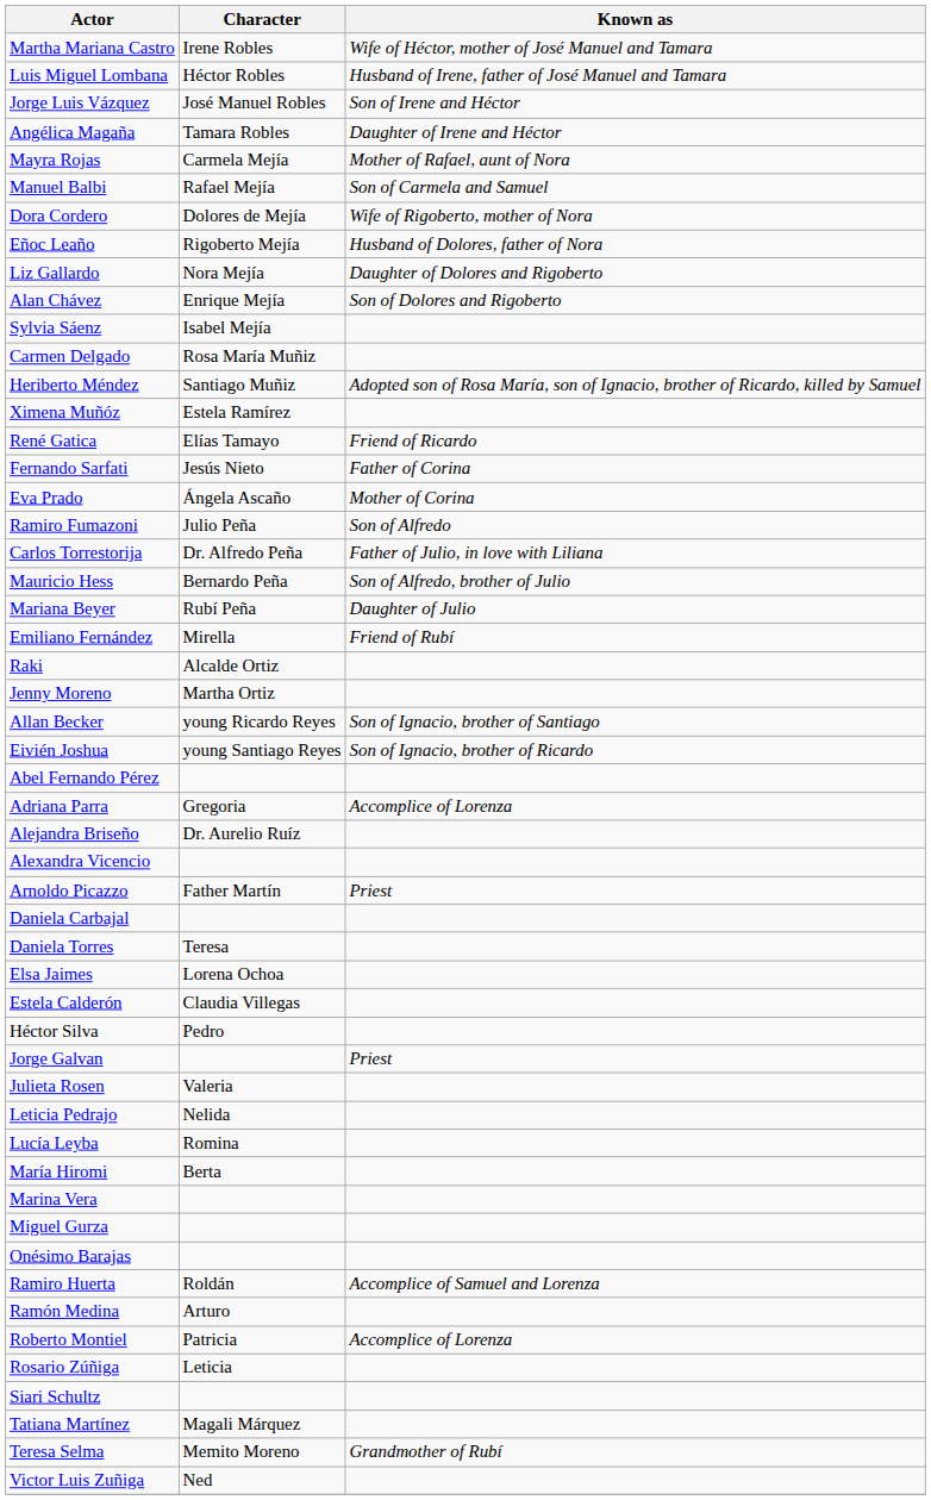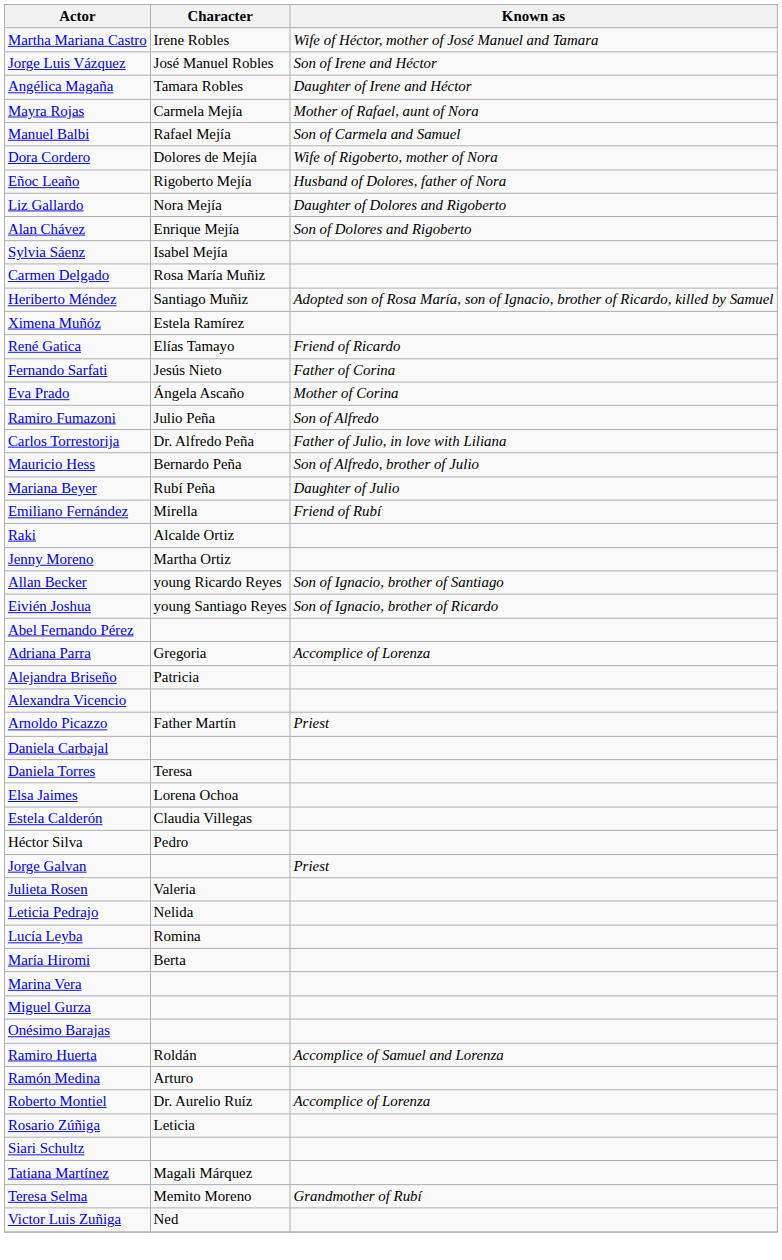 <table class="wikitable">
 <tr>
 <th>Actor</th>
 <th>Character</th>
 <th>Known as</th>
 </tr>
 <tr>
 <td><a href='#'>Martha Mariana Castro</a></td>
 <td>Irene Robles</td>
 <td><em>Wife of Héctor, mother of José Manuel and Tamara</em></td>
-</tr>
-<tr>
-<td><a href='#'>Luis Miguel Lombana</a></td>
-<td>Héctor Robles</td>
-<td><em>Husband of Irene, father of José Manuel and Tamara</em></td>
 </tr>
 <tr>
 <td><a href='#'>Jorge Luis Vázquez</a></td>
 <td>José Manuel Robles</td>
 <td><em>Son of Irene and Héctor</em></td>
 </tr>
 <tr>
 <td><a href='#'>Angélica Magaña</a></td>
 <td>Tamara Robles</td>
 <td><em>Daughter of Irene and Héctor</em></td>
 </tr>
 <tr>
 <td><a href='#'>Mayra Rojas</a></td>
 <td>Carmela Mejía</td>
 <td><em>Mother of Rafael, aunt of Nora</em></td>
 </tr>
 <tr>
 <td><a href='#'>Manuel Balbi</a></td>
 <td>Rafael Mejía</td>
 <td><em>Son of Carmela and Samuel</em></td>
 </tr>
 <tr>
 <td><a href='#'>Dora Cordero</a></td>
 <td>Dolores de Mejía</td>
 <td><em>Wife of Rigoberto, mother of Nora</em></td>
 </tr>
 <tr>
 <td><a href='#'>Eñoc Leaño</a></td>
 <td>Rigoberto Mejía</td>
 <td><em>Husband of Dolores, father of Nora</em></td>
 </tr>
 <tr>
 <td><a href='#'>Liz Gallardo</a></td>
 <td>Nora Mejía</td>
 <td><em>Daughter of Dolores and Rigoberto</em></td>
 </tr>
 <tr>
 <td><a href='#'>Alan Chávez</a></td>
 <td>Enrique Mejía</td>
 <td><em>Son of Dolores and Rigoberto</em></td>
 </tr>
 <tr>
 <td><a href='#'>Sylvia Sáenz</a></td>
 <td>Isabel Mejía</td>
 <td></td>
 </tr>
 <tr>
 <td><a href='#'>Carmen Delgado</a></td>
 <td>Rosa María Muñiz</td>
 <td></td>
 </tr>
 <tr>
 <td><a href='#'>Heriberto Méndez</a></td>
 <td>Santiago Muñiz</td>
 <td><em>Adopted son of Rosa María, son of Ignacio, brother of Ricardo, killed by Samuel</em></td>
 </tr>
 <tr>
 <td><a href='#'>Ximena Muñóz</a></td>
 <td>Estela Ramírez</td>
 <td></td>
 </tr>
 <tr>
 <td><a href='#'>René Gatica</a></td>
 <td>Elías Tamayo</td>
 <td><em>Friend of Ricardo</em></td>
 </tr>
 <tr>
 <td><a href='#'>Fernando Sarfati</a></td>
 <td>Jesús Nieto</td>
 <td><em>Father of Corina</em></td>
 </tr>
 <tr>
 <td><a href='#'>Eva Prado</a></td>
 <td>Ángela Ascaño</td>
 <td><em>Mother of Corina</em></td>
 </tr>
 <tr>
 <td><a href='#'>Ramiro Fumazoni</a></td>
 <td>Julio Peña</td>
 <td><em>Son of Alfredo</em></td>
 </tr>
 <tr>
 <td><a href='#'>Carlos Torrestorija</a></td>
 <td>Dr. Alfredo Peña</td>
 <td><em>Father of Julio, in love with Liliana</em></td>
 </tr>
 <tr>
 <td><a href='#'>Mauricio Hess</a></td>
 <td>Bernardo Peña</td>
 <td><em>Son of Alfredo, brother of Julio</em></td>
 </tr>
 <tr>
 <td><a href='#'>Mariana Beyer</a></td>
 <td>Rubí Peña</td>
 <td><em>Daughter of Julio</em></td>
 </tr>
 <tr>
 <td><a href='#'>Emiliano Fernández</a></td>
 <td>Mirella</td>
 <td><em>Friend of Rubí</em></td>
 </tr>
 <tr>
 <td><a href='#'>Raki</a></td>
 <td>Alcalde Ortiz</td>
 <td></td>
 </tr>
 <tr>
 <td><a href='#'>Jenny Moreno</a></td>
 <td>Martha Ortiz</td>
 <td></td>
 </tr>
 <tr>
 <td><a href='#'>Allan Becker</a></td>
 <td>young Ricardo Reyes</td>
 <td><em>Son of Ignacio, brother of Santiago</em></td>
 </tr>
 <tr>
 <td><a href='#'>Eivién Joshua</a></td>
 <td>young Santiago Reyes</td>
 <td><em>Son of Ignacio, brother of Ricardo</em></td>
 </tr>
 <tr>
 <td><a href='#'>Abel Fernando Pérez</a></td>
 <td></td>
 <td></td>
 </tr>
 <tr>
 <td><a href='#'>Adriana Parra</a></td>
 <td>Gregoria</td>
 <td><em>Accomplice of Lorenza</em></td>
 </tr>
 <tr>
 <td><a href='#'>Alejandra Briseño</a></td>
-<td>Dr. Aurelio Ruíz</td>
+<td>Patricia</td>
 <td></td>
 </tr>
 <tr>
 <td><a href='#'>Alexandra Vicencio</a></td>
 <td></td>
 <td></td>
 </tr>
 <tr>
 <td><a href='#'>Arnoldo Picazzo</a></td>
 <td>Father Martín</td>
 <td><em>Priest</em></td>
 </tr>
 <tr>
 <td><a href='#'>Daniela Carbajal</a></td>
 <td></td>
 <td></td>
 </tr>
 <tr>
 <td><a href='#'>Daniela Torres</a></td>
 <td>Teresa</td>
 <td></td>
 </tr>
 <tr>
 <td><a href='#'>Elsa Jaimes</a></td>
 <td>Lorena Ochoa</td>
 <td></td>
 </tr>
 <tr>
 <td><a href='#'>Estela Calderón</a></td>
 <td>Claudia Villegas</td>
 <td></td>
 </tr>
 <tr>
 <td>Héctor Silva</td>
 <td>Pedro</td>
 <td></td>
 </tr>
 <tr>
 <td><a href='#'>Jorge Galvan</a></td>
 <td></td>
 <td><em>Priest</em></td>
 </tr>
 <tr>
 <td><a href='#'>Julieta Rosen</a></td>
 <td>Valeria</td>
 <td></td>
 </tr>
 <tr>
 <td><a href='#'>Leticia Pedrajo</a></td>
 <td>Nelida</td>
 <td></td>
 </tr>
 <tr>
 <td><a href='#'>Lucía Leyba</a></td>
 <td>Romina</td>
 <td></td>
 </tr>
 <tr>
 <td><a href='#'>María Hiromi</a></td>
 <td>Berta</td>
 <td></td>
 </tr>
 <tr>
 <td><a href='#'>Marina Vera</a></td>
 <td></td>
 <td></td>
 </tr>
 <tr>
 <td><a href='#'>Miguel Gurza</a></td>
 <td></td>
 <td></td>
 </tr>
 <tr>
 <td><a href='#'>Onésimo Barajas</a></td>
 <td></td>
 <td></td>
 </tr>
 <tr>
 <td><a href='#'>Ramiro Huerta</a></td>
 <td>Roldán</td>
 <td><em>Accomplice of Samuel and Lorenza</em></td>
 </tr>
 <tr>
 <td><a href='#'>Ramón Medina</a></td>
 <td>Arturo</td>
 <td></td>
 </tr>
 <tr>
 <td><a href='#'>Roberto Montiel</a></td>
-<td>Patricia</td>
+<td>Dr. Aurelio Ruíz</td>
 <td><em>Accomplice of Lorenza</em></td>
 </tr>
 <tr>
 <td><a href='#'>Rosario Zúñiga</a></td>
 <td>Leticia</td>
 <td></td>
 </tr>
 <tr>
 <td><a href='#'>Siari Schultz</a></td>
 <td></td>
 <td></td>
 </tr>
 <tr>
 <td><a href='#'>Tatiana Martínez</a></td>
 <td>Magali Márquez</td>
 <td></td>
 </tr>
 <tr>
 <td><a href='#'>Teresa Selma</a></td>
 <td>Memito Moreno</td>
 <td><em>Grandmother of Rubí</em></td>
 </tr>
 <tr>
 <td><a href='#'>Victor Luis Zuñiga</a></td>
 <td>Ned</td>
 <td></td>
 </tr>
 <tr>
 </tr>
 </table>
